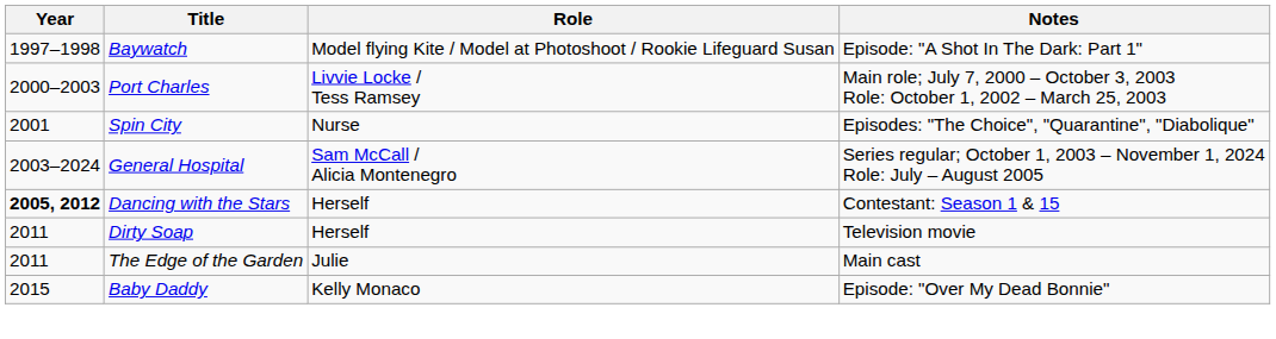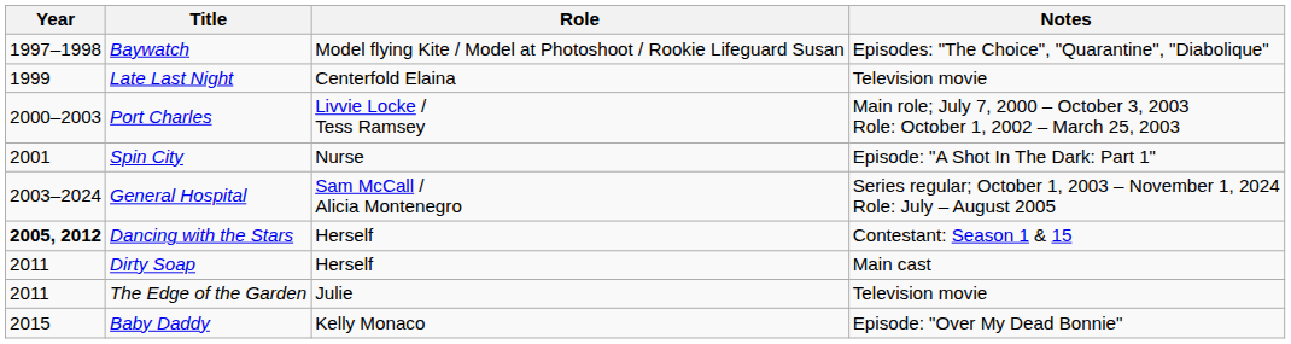 <table class="wikitable sortable plainrowheaders">
 <tr>
 <th>Year</th>
 <th>Title</th>
 <th>Role</th>
 <th class="unsortable">Notes</th>
 </tr>
 <tr>
 <td>1997–1998</td>
 <td><em><a href='#'>Baywatch</a></em></td>
 <td>Model flying Kite / Model at Photoshoot / Rookie Lifeguard Susan</td>
-<td>Episode: "A Shot In The Dark: Part 1"</td>
+<td>Episodes: "The Choice", "Quarantine", "Diabolique"</td>
+</tr>
+<tr>
+<td>1999</td>
+<td><em><a href='#'>Late Last Night</a></em></td>
+<td>Centerfold Elaina</td>
+<td>Television movie</td>
 </tr>
 <tr>
 <td>2000–2003</td>
 <td><em><a href='#'>Port Charles</a></em></td>
 <td><a href='#'>Livvie Locke</a> / <br>Tess Ramsey</td>
 <td>Main role; July 7, 2000 – October 3, 2003<br>Role: October 1, 2002 – March 25, 2003</td>
 </tr>
 <tr>
 <td>2001</td>
 <td><em><a href='#'>Spin City</a></em></td>
 <td>Nurse</td>
-<td>Episodes: "The Choice", "Quarantine", "Diabolique"</td>
+<td>Episode: "A Shot In The Dark: Part 1"</td>
 </tr>
 <tr>
 <td>2003–2024</td>
 <td><em><a href='#'>General Hospital</a></em></td>
 <td><a href='#'>Sam McCall</a> / <br>Alicia Montenegro</td>
 <td>Series regular; October 1, 2003 – November 1, 2024<br>Role: July – August 2005</td>
 </tr>
 <tr>
 <td><strong>2005, 2012</strong></td>
 <td><em><a href='#'>Dancing with the Stars</a></em></td>
 <td>Herself</td>
 <td>Contestant: <a href='#'>Season 1</a> & <a href='#'>15</a></td>
 </tr>
 <tr>
 <td>2011</td>
 <td><em><a href='#'>Dirty Soap</a></em></td>
 <td>Herself</td>
-<td>Television movie</td>
+<td>Main cast</td>
 </tr>
 <tr>
 <td>2011</td>
 <td><em>The Edge of the Garden</em></td>
 <td>Julie</td>
-<td>Main cast</td>
+<td>Television movie</td>
 </tr>
 <tr>
 <td>2015</td>
 <td><em><a href='#'>Baby Daddy</a></em></td>
 <td>Kelly Monaco</td>
 <td>Episode: "Over My Dead Bonnie"</td>
 </tr>
 </table>
